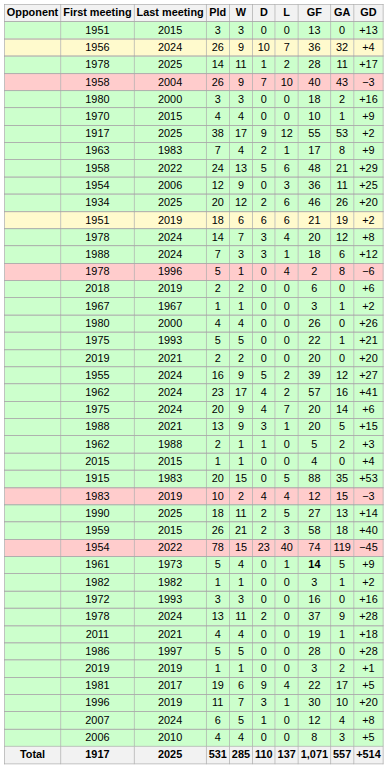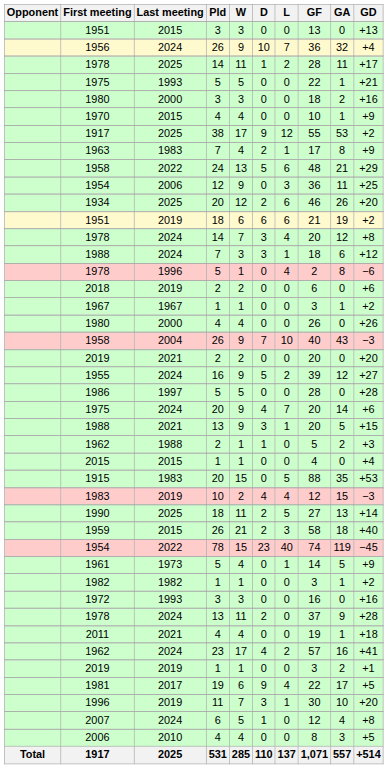 <table class="sortable wikitable collapsible collapsed" style="text-align:center;">
 <tr>
 <th>Opponent</th>
 <th>First meeting</th>
 <th>Last meeting</th>
 <th>Pld</th>
 <th>W</th>
 <th>D</th>
 <th>L</th>
 <th>GF</th>
 <th>GA</th>
 <th>GD</th>
 </tr>
 <tr>
 </tr>
 <tr bgcolor=CCFFCC>
 <td align="left"></td>
 <td>1951</td>
 <td>2015</td>
 <td>3</td>
 <td>3</td>
 <td>0</td>
 <td>0</td>
 <td>13</td>
 <td>0</td>
 <td>+13</td>
 </tr>
 <tr>
 </tr>
 <tr bgcolor=FFFACD>
 <td align="left"></td>
 <td>1956</td>
 <td>2024</td>
 <td>26</td>
 <td>9</td>
 <td>10</td>
 <td>7</td>
 <td>36</td>
 <td>32</td>
 <td>+4</td>
 </tr>
 <tr>
 </tr>
 <tr bgcolor=CCFFCC>
 <td align="left"></td>
 <td>1978</td>
 <td>2025</td>
 <td>14</td>
 <td>11</td>
 <td>1</td>
 <td>2</td>
 <td>28</td>
 <td>11</td>
 <td>+17</td>
 </tr>
 <tr>
 </tr>
-<tr bgcolor=FFCCCC>
+<tr bgcolor=CCFFCC>
 <td align="left"></td>
-<td>1958</td>
-<td>2004</td>
-<td>26</td>
-<td>9</td>
-<td>7</td>
-<td>10</td>
-<td>40</td>
-<td>43</td>
-<td>−3</td>
+<td>1975</td>
+<td>1993</td>
+<td>5</td>
+<td>5</td>
+<td>0</td>
+<td>0</td>
+<td>22</td>
+<td>1</td>
+<td>+21</td>
 </tr>
 <tr>
 </tr>
 <tr bgcolor=CCFFCC>
 <td align="left"></td>
 <td>1980</td>
 <td>2000</td>
 <td>3</td>
 <td>3</td>
 <td>0</td>
 <td>0</td>
 <td>18</td>
 <td>2</td>
 <td>+16</td>
 </tr>
 <tr>
 </tr>
 <tr bgcolor=CCFFCC>
 <td align="left"></td>
 <td>1970</td>
 <td>2015</td>
 <td>4</td>
 <td>4</td>
 <td>0</td>
 <td>0</td>
 <td>10</td>
 <td>1</td>
 <td>+9</td>
 </tr>
 <tr>
 </tr>
 <tr bgcolor=CCFFCC>
 <td align="left"></td>
 <td>1917</td>
 <td>2025</td>
 <td>38</td>
 <td>17</td>
 <td>9</td>
 <td>12</td>
 <td>55</td>
 <td>53</td>
 <td>+2</td>
 </tr>
 <tr>
 </tr>
 <tr bgcolor=CCFFCC>
 <td align="left"></td>
 <td>1963</td>
 <td>1983</td>
 <td>7</td>
 <td>4</td>
 <td>2</td>
 <td>1</td>
 <td>17</td>
 <td>8</td>
 <td>+9</td>
 </tr>
 <tr>
 </tr>
 <tr bgcolor=CCFFCC>
 <td align="left"></td>
 <td>1958</td>
 <td>2022</td>
 <td>24</td>
 <td>13</td>
 <td>5</td>
 <td>6</td>
 <td>48</td>
 <td>21</td>
 <td>+29</td>
 </tr>
 <tr>
 </tr>
 <tr bgcolor=CCFFCC>
 <td align="left"></td>
 <td>1954</td>
 <td>2006</td>
 <td>12</td>
 <td>9</td>
 <td>0</td>
 <td>3</td>
 <td>36</td>
 <td>11</td>
 <td>+25</td>
 </tr>
 <tr>
 </tr>
 <tr bgcolor=CCFFCC>
 <td align="left"></td>
 <td>1934</td>
 <td>2025</td>
 <td>20</td>
 <td>12</td>
 <td>2</td>
 <td>6</td>
 <td>46</td>
 <td>26</td>
 <td>+20</td>
 </tr>
 <tr>
 </tr>
 <tr bgcolor=FFFACD>
 <td align="left"></td>
 <td>1951</td>
 <td>2019</td>
 <td>18</td>
 <td>6</td>
 <td>6</td>
 <td>6</td>
 <td>21</td>
 <td>19</td>
 <td>+2</td>
 </tr>
 <tr>
 </tr>
 <tr bgcolor=CCFFCC>
 <td align="left"></td>
 <td>1978</td>
 <td>2024</td>
 <td>14</td>
 <td>7</td>
 <td>3</td>
 <td>4</td>
 <td>20</td>
 <td>12</td>
 <td>+8</td>
 </tr>
 <tr>
 </tr>
 <tr bgcolor=CCFFCC>
 <td align="left"></td>
 <td>1988</td>
 <td>2024</td>
 <td>7</td>
 <td>3</td>
 <td>3</td>
 <td>1</td>
 <td>18</td>
 <td>6</td>
 <td>+12</td>
 </tr>
 <tr>
 </tr>
 <tr bgcolor=FFCCCC>
 <td align="left"></td>
 <td>1978</td>
 <td>1996</td>
 <td>5</td>
 <td>1</td>
 <td>0</td>
 <td>4</td>
 <td>2</td>
 <td>8</td>
 <td>−6</td>
 </tr>
 <tr>
 </tr>
 <tr bgcolor=CCFFCC>
 <td align="left"></td>
 <td>2018</td>
 <td>2019</td>
 <td>2</td>
 <td>2</td>
 <td>0</td>
 <td>0</td>
 <td>6</td>
 <td>0</td>
 <td>+6</td>
 </tr>
 <tr>
 </tr>
 <tr bgcolor=CCFFCC>
 <td align="left"></td>
 <td>1967</td>
 <td>1967</td>
 <td>1</td>
 <td>1</td>
 <td>0</td>
 <td>0</td>
 <td>3</td>
 <td>1</td>
 <td>+2</td>
 </tr>
 <tr>
 </tr>
 <tr bgcolor=CCFFCC>
 <td align="left"></td>
 <td>1980</td>
 <td>2000</td>
 <td>4</td>
 <td>4</td>
 <td>0</td>
 <td>0</td>
 <td>26</td>
 <td>0</td>
 <td>+26</td>
 </tr>
 <tr>
 </tr>
-<tr bgcolor=CCFFCC>
+<tr bgcolor=FFCCCC>
 <td align="left"></td>
-<td>1975</td>
-<td>1993</td>
-<td>5</td>
-<td>5</td>
-<td>0</td>
-<td>0</td>
-<td>22</td>
-<td>1</td>
-<td>+21</td>
+<td>1958</td>
+<td>2004</td>
+<td>26</td>
+<td>9</td>
+<td>7</td>
+<td>10</td>
+<td>40</td>
+<td>43</td>
+<td>−3</td>
 </tr>
 <tr>
 </tr>
 <tr bgcolor=CCFFCC>
 <td align="left"></td>
 <td>2019</td>
 <td>2021</td>
 <td>2</td>
 <td>2</td>
 <td>0</td>
 <td>0</td>
 <td>20</td>
 <td>0</td>
 <td>+20</td>
 </tr>
 <tr>
 </tr>
 <tr bgcolor=CCFFCC>
 <td align="left"></td>
 <td>1955</td>
 <td>2024</td>
 <td>16</td>
 <td>9</td>
 <td>5</td>
 <td>2</td>
 <td>39</td>
 <td>12</td>
 <td>+27</td>
 </tr>
 <tr>
 </tr>
 <tr bgcolor=CCFFCC>
 <td align="left"></td>
-<td>1962</td>
-<td>2024</td>
-<td>23</td>
-<td>17</td>
-<td>4</td>
-<td>2</td>
-<td>57</td>
-<td>16</td>
-<td>+41</td>
+<td>1986</td>
+<td>1997</td>
+<td>5</td>
+<td>5</td>
+<td>0</td>
+<td>0</td>
+<td>28</td>
+<td>0</td>
+<td>+28</td>
 </tr>
 <tr>
 </tr>
 <tr bgcolor=CCFFCC>
 <td align="left"></td>
 <td>1975</td>
 <td>2024</td>
 <td>20</td>
 <td>9</td>
 <td>4</td>
 <td>7</td>
 <td>20</td>
 <td>14</td>
 <td>+6</td>
 </tr>
 <tr>
 </tr>
 <tr bgcolor=CCFFCC>
 <td align="left"></td>
 <td>1988</td>
 <td>2021</td>
 <td>13</td>
 <td>9</td>
 <td>3</td>
 <td>1</td>
 <td>20</td>
 <td>5</td>
 <td>+15</td>
 </tr>
 <tr>
 </tr>
 <tr bgcolor=CCFFCC>
 <td align="left"></td>
 <td>1962</td>
 <td>1988</td>
 <td>2</td>
 <td>1</td>
 <td>1</td>
 <td>0</td>
 <td>5</td>
 <td>2</td>
 <td>+3</td>
 </tr>
 <tr>
 </tr>
 <tr bgcolor=CCFFCC>
 <td align="left"></td>
 <td>2015</td>
 <td>2015</td>
 <td>1</td>
 <td>1</td>
 <td>0</td>
 <td>0</td>
 <td>4</td>
 <td>0</td>
 <td>+4</td>
 </tr>
 <tr>
 </tr>
 <tr bgcolor=CCFFCC>
 <td align="left"></td>
 <td>1915</td>
 <td>1983</td>
 <td>20</td>
 <td>15</td>
 <td>0</td>
 <td>5</td>
 <td>88</td>
 <td>35</td>
 <td>+53</td>
 </tr>
 <tr>
 </tr>
 <tr bgcolor=FFCCCC>
 <td align="left"></td>
 <td>1983</td>
 <td>2019</td>
 <td>10</td>
 <td>2</td>
 <td>4</td>
 <td>4</td>
 <td>12</td>
 <td>15</td>
 <td>−3</td>
 </tr>
 <tr>
 </tr>
 <tr bgcolor=CCFFCC>
 <td align="left"></td>
 <td>1990</td>
 <td>2025</td>
 <td>18</td>
 <td>11</td>
 <td>2</td>
 <td>5</td>
 <td>27</td>
 <td>13</td>
 <td>+14</td>
 </tr>
 <tr>
 </tr>
 <tr bgcolor=CCFFCC>
 <td align="left"></td>
 <td>1959</td>
 <td>2015</td>
 <td>26</td>
 <td>21</td>
 <td>2</td>
 <td>3</td>
 <td>58</td>
 <td>18</td>
 <td>+40</td>
 </tr>
 <tr>
 </tr>
 <tr bgcolor=FFCCCC>
 <td align="left"></td>
 <td>1954</td>
 <td>2022</td>
 <td>78</td>
 <td>15</td>
 <td>23</td>
 <td>40</td>
 <td>74</td>
 <td>119</td>
 <td>−45</td>
 </tr>
 <tr>
 </tr>
 <tr bgcolor=CCFFCC>
 <td align="left"></td>
 <td>1961</td>
 <td>1973</td>
 <td>5</td>
 <td>4</td>
 <td>0</td>
 <td>1</td>
-<td><strong>14</strong></td>
+<td>14</td>
 <td>5</td>
 <td>+9</td>
 </tr>
 <tr>
 </tr>
 <tr bgcolor=CCFFCC>
 <td align="left"></td>
 <td>1982</td>
 <td>1982</td>
 <td>1</td>
 <td>1</td>
 <td>0</td>
 <td>0</td>
 <td>3</td>
 <td>1</td>
 <td>+2</td>
 </tr>
 <tr>
 </tr>
 <tr bgcolor=CCFFCC>
 <td align="left"></td>
 <td>1972</td>
 <td>1993</td>
 <td>3</td>
 <td>3</td>
 <td>0</td>
 <td>0</td>
 <td>16</td>
 <td>0</td>
 <td>+16</td>
 </tr>
 <tr>
 </tr>
 <tr bgcolor=CCFFCC>
 <td align="left"></td>
 <td>1978</td>
 <td>2024</td>
 <td>13</td>
 <td>11</td>
 <td>2</td>
 <td>0</td>
 <td>37</td>
 <td>9</td>
 <td>+28</td>
 </tr>
 <tr>
 </tr>
 <tr bgcolor=CCFFCC>
 <td align="left"></td>
 <td>2011</td>
 <td>2021</td>
 <td>4</td>
 <td>4</td>
 <td>0</td>
 <td>0</td>
 <td>19</td>
 <td>1</td>
 <td>+18</td>
 </tr>
 <tr>
 </tr>
 <tr bgcolor=CCFFCC>
 <td align="left"></td>
-<td>1986</td>
-<td>1997</td>
-<td>5</td>
-<td>5</td>
-<td>0</td>
-<td>0</td>
-<td>28</td>
-<td>0</td>
-<td>+28</td>
+<td>1962</td>
+<td>2024</td>
+<td>23</td>
+<td>17</td>
+<td>4</td>
+<td>2</td>
+<td>57</td>
+<td>16</td>
+<td>+41</td>
 </tr>
 <tr>
 </tr>
 <tr bgcolor=CCFFCC>
 <td align="left"></td>
 <td>2019</td>
 <td>2019</td>
 <td>1</td>
 <td>1</td>
 <td>0</td>
 <td>0</td>
 <td>3</td>
 <td>2</td>
 <td>+1</td>
 </tr>
 <tr>
 </tr>
 <tr bgcolor=CCFFCC>
 <td align="left"></td>
 <td>1981</td>
 <td>2017</td>
 <td>19</td>
 <td>6</td>
 <td>9</td>
 <td>4</td>
 <td>22</td>
 <td>17</td>
 <td>+5</td>
 </tr>
 <tr>
 </tr>
 <tr bgcolor=CCFFCC>
 <td align="left"></td>
 <td>1996</td>
 <td>2019</td>
 <td>11</td>
 <td>7</td>
 <td>3</td>
 <td>1</td>
 <td>30</td>
 <td>10</td>
 <td>+20</td>
 </tr>
 <tr>
 </tr>
 <tr bgcolor=CCFFCC>
 <td align="left"></td>
 <td>2007</td>
 <td>2024</td>
 <td>6</td>
 <td>5</td>
 <td>1</td>
 <td>0</td>
 <td>12</td>
 <td>4</td>
 <td>+8</td>
 </tr>
 <tr>
 </tr>
 <tr bgcolor=CCFFCC>
 <td align="left"></td>
 <td>2006</td>
 <td>2010</td>
 <td>4</td>
 <td>4</td>
 <td>0</td>
 <td>0</td>
 <td>8</td>
 <td>3</td>
 <td>+5</td>
 </tr>
 <tr>
 <th><strong>Total</strong></th>
 <th>1917</th>
 <th>2025</th>
 <th>531</th>
 <th>285</th>
 <th>110</th>
 <th>137</th>
 <th>1,071</th>
 <th>557</th>
 <th>+514</th>
 </tr>
 </table>
